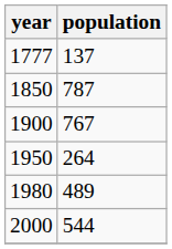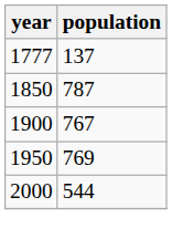 <table class="wikitable">
 <tr>
 <th>year</th>
 <th>population</th>
 </tr>
 <tr>
 <td>1777</td>
 <td>137</td>
 </tr>
 <tr>
 <td>1850</td>
 <td>787</td>
 </tr>
 <tr>
 <td>1900</td>
 <td>767</td>
 </tr>
 <tr>
 <td>1950</td>
-<td>264</td>
-</tr>
-<tr>
-<td>1980</td>
-<td>489</td>
+<td>769</td>
 </tr>
 <tr>
 <td>2000</td>
 <td>544</td>
 </tr>
 <tr>
 </tr>
 </table>
